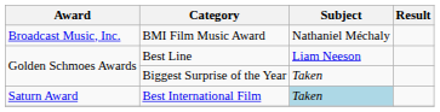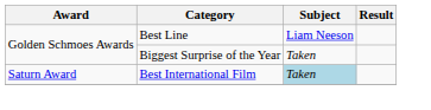 <table class="wikitable">
 <tr>
 <th>Award</th>
 <th>Category</th>
 <th>Subject</th>
 <th>Result</th>
-</tr>
-<tr>
-<td><a href='#'>Broadcast Music, Inc.</a></td>
-<td>BMI Film Music Award</td>
-<td>Nathaniel Méchaly</td>
-<td></td>
 </tr>
 <tr>
 <td rowspan=2>Golden Schmoes Awards</td>
 <td>Best Line</td>
 <td><a href='#'>Liam Neeson</a></td>
 <td></td>
 </tr>
 <tr>
 <td>Biggest Surprise of the Year</td>
 <td><em>Taken</em></td>
 <td></td>
 </tr>
 <tr>
 <td><a href='#'>Saturn Award</a></td>
 <td><a href='#'>Best International Film</a></td>
 <td style="background: lightblue;"><em>Taken</em></td>
 <td></td>
 </tr>
 <tr>
 </tr>
 </table>
